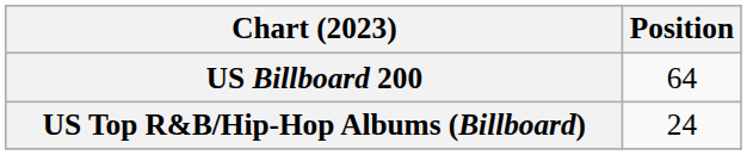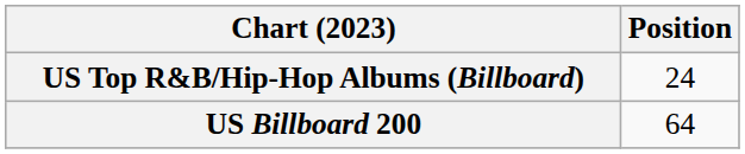 <table class="wikitable sortable plainrowheaders">
 <tr>
 <th scope="col" style="width:20em;">Chart (2023)</th>
 <th scope="col">Position</th>
 </tr>
 <tr>
+<th scope="row">US Top R&B/Hip-Hop Albums (<em>Billboard</em>)</th>
+<td align="center">24</td>
+</tr>
+<tr>
 <th scope="row">US <em>Billboard</em> 200</th>
 <td align="center">64</td>
 </tr>
-<tr>
-<th scope="row">US Top R&B/Hip-Hop Albums (<em>Billboard</em>)</th>
-<td align="center">24</td>
-</tr>
 </table>
